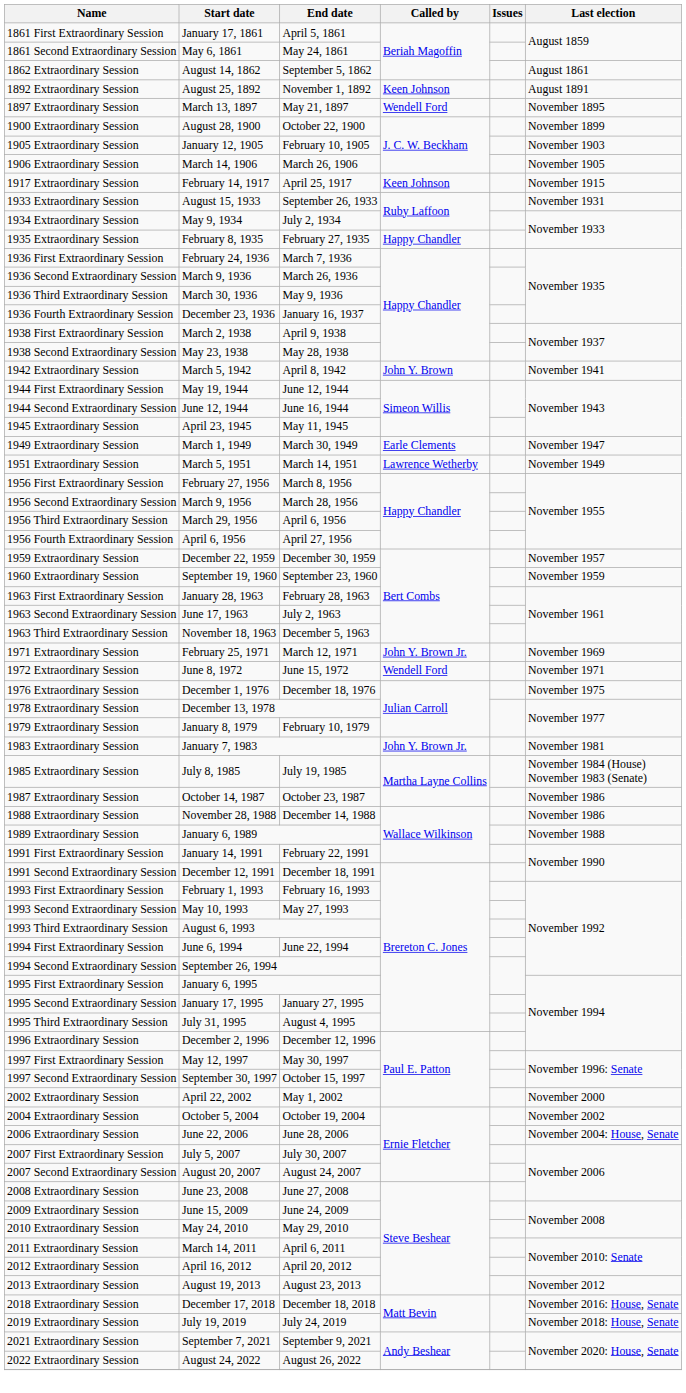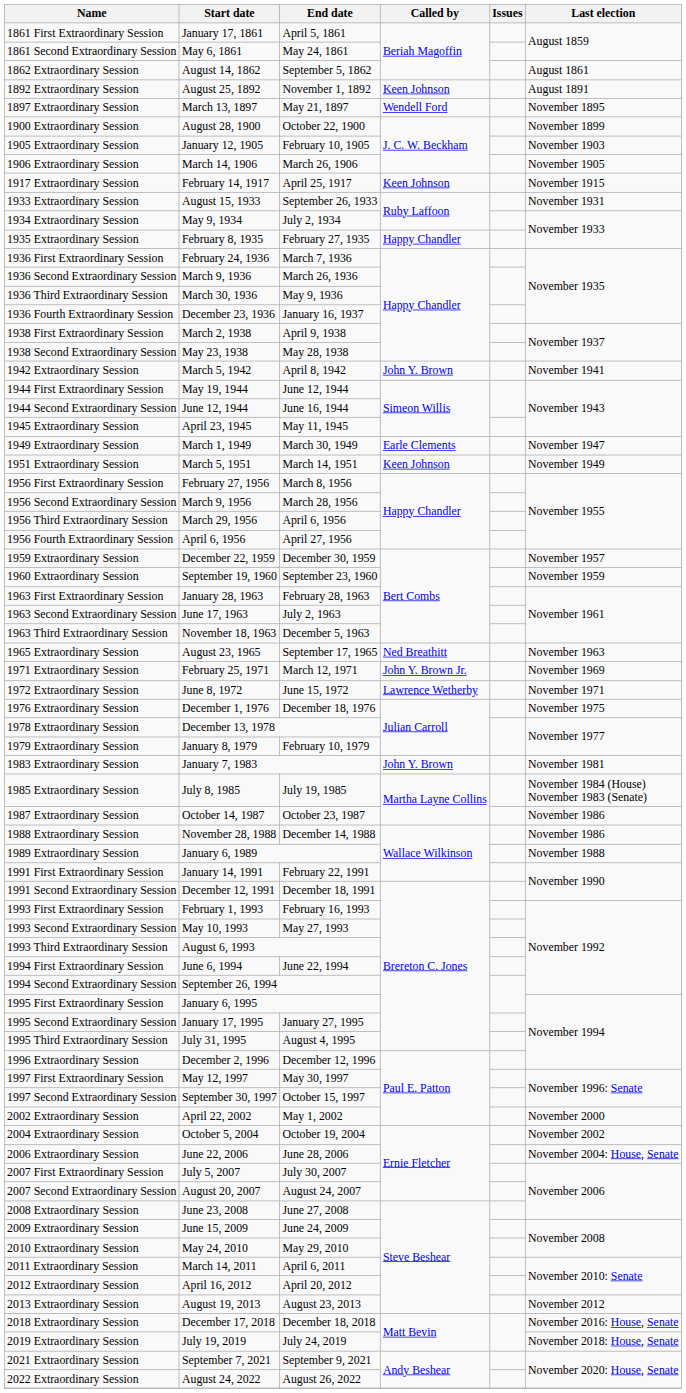 <table class="wikitable mw-datatable sticky-header">
 <tr>
 <th>Name</th>
 <th>Start date</th>
 <th>End date</th>
 <th>Called by</th>
 <th>Issues</th>
 <th>Last election</th>
 </tr>
 <tr>
 <td>1861 First Extraordinary Session</td>
 <td>January 17, 1861</td>
 <td>April 5, 1861</td>
 <td rowspan=3><a href='#'>Beriah Magoffin</a></td>
 <td></td>
 <td rowspan=2>August 1859</td>
 </tr>
 <tr>
 <td>1861 Second Extraordinary Session</td>
 <td>May 6, 1861</td>
 <td>May 24, 1861</td>
 <td></td>
 </tr>
 <tr>
 <td>1862 Extraordinary Session</td>
 <td>August 14, 1862</td>
 <td>September 5, 1862</td>
 <td></td>
 <td>August 1861</td>
 </tr>
 <tr>
 <td>1892 Extraordinary Session</td>
 <td>August 25, 1892</td>
 <td>November 1, 1892</td>
 <td><a href='#'>Keen Johnson</a></td>
 <td></td>
 <td>August 1891</td>
 </tr>
 <tr>
 <td>1897 Extraordinary Session</td>
 <td>March 13, 1897</td>
 <td>May 21, 1897</td>
 <td><a href='#'>Wendell Ford</a></td>
 <td></td>
 <td>November 1895</td>
 </tr>
 <tr>
 <td>1900 Extraordinary Session</td>
 <td>August 28, 1900</td>
 <td>October 22, 1900</td>
 <td rowspan=3><a href='#'>J. C. W. Beckham</a></td>
 <td></td>
 <td>November 1899</td>
 </tr>
 <tr>
 <td>1905 Extraordinary Session</td>
 <td>January 12, 1905</td>
 <td>February 10, 1905</td>
 <td></td>
 <td>November 1903</td>
 </tr>
 <tr>
 <td>1906 Extraordinary Session</td>
 <td>March 14, 1906</td>
 <td>March 26, 1906</td>
 <td></td>
 <td>November 1905</td>
 </tr>
 <tr>
 <td>1917 Extraordinary Session</td>
 <td>February 14, 1917</td>
 <td>April 25, 1917</td>
 <td><a href='#'>Keen Johnson</a></td>
 <td></td>
 <td>November 1915</td>
 </tr>
 <tr>
 <td>1933 Extraordinary Session</td>
 <td>August 15, 1933</td>
 <td>September 26, 1933</td>
 <td rowspan=2><a href='#'>Ruby Laffoon</a></td>
 <td></td>
 <td>November 1931</td>
 </tr>
 <tr>
 <td>1934 Extraordinary Session</td>
 <td>May 9, 1934</td>
 <td>July 2, 1934</td>
 <td></td>
 <td rowspan=2>November 1933</td>
 </tr>
 <tr>
 <td>1935 Extraordinary Session</td>
 <td>February 8, 1935</td>
 <td>February 27, 1935</td>
 <td><a href='#'>Happy Chandler</a></td>
 <td></td>
 </tr>
 <tr>
 <td>1936 First Extraordinary Session</td>
 <td>February 24, 1936</td>
 <td>March 7, 1936</td>
 <td rowspan=6><a href='#'>Happy Chandler</a></td>
 <td></td>
 <td rowspan=4>November 1935</td>
 </tr>
 <tr>
 <td>1936 Second Extraordinary Session</td>
 <td>March 9, 1936</td>
 <td>March 26, 1936</td>
 <td rowspan=2></td>
 </tr>
 <tr>
 <td>1936 Third Extraordinary Session</td>
 <td>March 30, 1936</td>
 <td>May 9, 1936</td>
 </tr>
 <tr>
 <td>1936 Fourth Extraordinary Session</td>
 <td>December 23, 1936</td>
 <td>January 16, 1937</td>
 <td></td>
 </tr>
 <tr>
 <td>1938 First Extraordinary Session</td>
 <td>March 2, 1938</td>
 <td>April 9, 1938</td>
 <td></td>
 <td rowspan=2>November 1937</td>
 </tr>
 <tr>
 <td>1938 Second Extraordinary Session</td>
 <td>May 23, 1938</td>
 <td>May 28, 1938</td>
 <td></td>
 </tr>
 <tr>
 <td>1942 Extraordinary Session</td>
 <td>March 5, 1942</td>
 <td>April 8, 1942</td>
 <td><a href='#'>John Y. Brown</a></td>
 <td></td>
 <td>November 1941</td>
 </tr>
 <tr>
 <td>1944 First Extraordinary Session</td>
 <td>May 19, 1944</td>
 <td>June 12, 1944</td>
 <td rowspan=3><a href='#'>Simeon Willis</a></td>
 <td rowspan=2></td>
 <td rowspan=3>November 1943</td>
 </tr>
 <tr>
 <td>1944 Second Extraordinary Session</td>
 <td>June 12, 1944</td>
 <td>June 16, 1944</td>
 </tr>
 <tr>
 <td>1945 Extraordinary Session</td>
 <td>April 23, 1945</td>
 <td>May 11, 1945</td>
 <td></td>
 </tr>
 <tr>
 <td>1949 Extraordinary Session</td>
 <td>March 1, 1949</td>
 <td>March 30, 1949</td>
 <td><a href='#'>Earle Clements</a></td>
 <td></td>
 <td>November 1947</td>
 </tr>
 <tr>
 <td>1951 Extraordinary Session</td>
 <td>March 5, 1951</td>
 <td>March 14, 1951</td>
-<td><a href='#'>Lawrence Wetherby</a></td>
+<td><a href='#'>Keen Johnson</a></td>
 <td></td>
 <td>November 1949</td>
 </tr>
 <tr>
 <td>1956 First Extraordinary Session</td>
 <td>February 27, 1956</td>
 <td>March 8, 1956</td>
 <td rowspan=4><a href='#'>Happy Chandler</a></td>
 <td></td>
 <td rowspan=4>November 1955</td>
 </tr>
 <tr>
 <td>1956 Second Extraordinary Session</td>
 <td>March 9, 1956</td>
 <td>March 28, 1956</td>
 <td></td>
 </tr>
 <tr>
 <td>1956 Third Extraordinary Session</td>
 <td>March 29, 1956</td>
 <td>April 6, 1956</td>
 <td></td>
 </tr>
 <tr>
 <td>1956 Fourth Extraordinary Session</td>
 <td>April 6, 1956</td>
 <td>April 27, 1956</td>
 <td></td>
 </tr>
 <tr>
 <td>1959 Extraordinary Session</td>
 <td>December 22, 1959</td>
 <td>December 30, 1959</td>
 <td rowspan=5><a href='#'>Bert Combs</a></td>
 <td></td>
 <td>November 1957</td>
 </tr>
 <tr>
 <td>1960 Extraordinary Session</td>
 <td>September 19, 1960</td>
 <td>September 23, 1960</td>
 <td></td>
 <td>November 1959</td>
 </tr>
 <tr>
 <td>1963 First Extraordinary Session</td>
 <td>January 28, 1963</td>
 <td>February 28, 1963</td>
 <td></td>
 <td rowspan=3>November 1961</td>
 </tr>
 <tr>
 <td>1963 Second Extraordinary Session</td>
 <td>June 17, 1963</td>
 <td>July 2, 1963</td>
 <td></td>
 </tr>
 <tr>
 <td>1963 Third Extraordinary Session</td>
 <td>November 18, 1963</td>
 <td>December 5, 1963</td>
 <td></td>
 </tr>
 <tr>
+<td>1965 Extraordinary Session</td>
+<td>August 23, 1965</td>
+<td>September 17, 1965</td>
+<td><a href='#'>Ned Breathitt</a></td>
+<td></td>
+<td>November 1963</td>
+</tr>
+<tr>
 <td>1971 Extraordinary Session</td>
 <td>February 25, 1971</td>
 <td>March 12, 1971</td>
 <td><a href='#'>John Y. Brown Jr.</a></td>
 <td></td>
 <td>November 1969</td>
 </tr>
 <tr>
 <td>1972 Extraordinary Session</td>
 <td>June 8, 1972</td>
 <td>June 15, 1972</td>
-<td><a href='#'>Wendell Ford</a></td>
+<td><a href='#'>Lawrence Wetherby</a></td>
 <td></td>
 <td>November 1971</td>
 </tr>
 <tr>
 <td>1976 Extraordinary Session</td>
 <td>December 1, 1976</td>
 <td>December 18, 1976</td>
 <td rowspan=3><a href='#'>Julian Carroll</a></td>
 <td></td>
 <td>November 1975</td>
 </tr>
 <tr>
 <td>1978 Extraordinary Session</td>
 <td colspan=2>December 13, 1978</td>
 <td rowspan=2></td>
 <td rowspan=2>November 1977</td>
 </tr>
 <tr>
 <td>1979 Extraordinary Session</td>
 <td>January 8, 1979</td>
 <td>February 10, 1979</td>
 </tr>
 <tr>
 <td>1983 Extraordinary Session</td>
 <td colspan=2>January 7, 1983</td>
-<td><a href='#'>John Y. Brown Jr.</a></td>
+<td><a href='#'>John Y. Brown</a></td>
 <td></td>
 <td>November 1981</td>
 </tr>
 <tr>
 <td>1985 Extraordinary Session</td>
 <td>July 8, 1985</td>
 <td>July 19, 1985</td>
 <td rowspan=2><a href='#'>Martha Layne Collins</a></td>
 <td></td>
 <td>November 1984 (House)<br>November 1983 (Senate)</td>
 </tr>
 <tr>
 <td>1987 Extraordinary Session</td>
 <td>October 14, 1987</td>
 <td>October 23, 1987</td>
 <td></td>
 <td>November 1986</td>
 </tr>
 <tr>
 <td>1988 Extraordinary Session</td>
 <td>November 28, 1988</td>
 <td>December 14, 1988</td>
 <td rowspan=3><a href='#'>Wallace Wilkinson</a></td>
 <td></td>
 <td>November 1986</td>
 </tr>
 <tr>
 <td>1989 Extraordinary Session</td>
 <td colspan=2>January 6, 1989</td>
 <td></td>
 <td>November 1988</td>
 </tr>
 <tr>
 <td>1991 First Extraordinary Session</td>
 <td>January 14, 1991</td>
 <td>February 22, 1991</td>
 <td></td>
 <td rowspan=2>November 1990</td>
 </tr>
 <tr>
 <td>1991 Second Extraordinary Session</td>
 <td>December 12, 1991</td>
 <td>December 18, 1991</td>
 <td rowspan=9><a href='#'>Brereton C. Jones</a></td>
 <td></td>
 </tr>
 <tr>
 <td>1993 First Extraordinary Session</td>
 <td>February 1, 1993</td>
 <td>February 16, 1993</td>
 <td></td>
 <td rowspan=5>November 1992</td>
 </tr>
 <tr>
 <td>1993 Second Extraordinary Session</td>
 <td>May 10, 1993</td>
 <td>May 27, 1993</td>
 <td></td>
 </tr>
 <tr>
 <td>1993 Third Extraordinary Session</td>
 <td colspan=2>August 6, 1993</td>
 <td></td>
 </tr>
 <tr>
 <td>1994 First Extraordinary Session</td>
 <td>June 6, 1994</td>
 <td>June 22, 1994</td>
 <td></td>
 </tr>
 <tr>
 <td>1994 Second Extraordinary Session</td>
 <td colspan=2>September 26, 1994</td>
 <td rowspan=2></td>
 </tr>
 <tr>
 <td>1995 First Extraordinary Session</td>
 <td colspan=2>January 6, 1995</td>
 <td rowspan=4>November 1994</td>
 </tr>
 <tr>
 <td>1995 Second Extraordinary Session</td>
 <td>January 17, 1995</td>
 <td>January 27, 1995</td>
 <td></td>
 </tr>
 <tr>
 <td>1995 Third Extraordinary Session</td>
 <td>July 31, 1995</td>
 <td>August 4, 1995</td>
 <td></td>
 </tr>
 <tr>
 <td>1996 Extraordinary Session</td>
 <td>December 2, 1996</td>
 <td>December 12, 1996</td>
 <td rowspan=4><a href='#'>Paul E. Patton</a></td>
 <td></td>
 </tr>
 <tr>
 <td>1997 First Extraordinary Session</td>
 <td>May 12, 1997</td>
 <td>May 30, 1997</td>
 <td></td>
 <td rowspan=2>November 1996: <a href='#'>Senate</a></td>
 </tr>
 <tr>
 <td>1997 Second Extraordinary Session</td>
 <td>September 30, 1997</td>
 <td>October 15, 1997</td>
 <td></td>
 </tr>
 <tr>
 <td>2002 Extraordinary Session</td>
 <td>April 22, 2002</td>
 <td>May 1, 2002</td>
 <td></td>
 <td>November 2000</td>
 </tr>
 <tr>
 <td>2004 Extraordinary Session</td>
 <td>October 5, 2004</td>
 <td>October 19, 2004</td>
 <td rowspan=4><a href='#'>Ernie Fletcher</a></td>
 <td></td>
 <td>November 2002</td>
 </tr>
 <tr>
 <td>2006 Extraordinary Session</td>
 <td>June 22, 2006</td>
 <td>June 28, 2006</td>
 <td></td>
 <td>November 2004: <a href='#'>House</a>, <a href='#'>Senate</a></td>
 </tr>
 <tr>
 <td>2007 First Extraordinary Session</td>
 <td>July 5, 2007</td>
 <td>July 30, 2007</td>
 <td></td>
 <td rowspan=3>November 2006</td>
 </tr>
 <tr>
 <td>2007 Second Extraordinary Session</td>
 <td>August 20, 2007</td>
 <td>August 24, 2007</td>
 <td></td>
 </tr>
 <tr>
 <td>2008 Extraordinary Session</td>
 <td>June 23, 2008</td>
 <td>June 27, 2008</td>
 <td rowspan=6><a href='#'>Steve Beshear</a></td>
 <td></td>
 </tr>
 <tr>
 <td>2009 Extraordinary Session</td>
 <td>June 15, 2009</td>
 <td>June 24, 2009</td>
 <td></td>
 <td rowspan=2>November 2008</td>
 </tr>
 <tr>
 <td>2010 Extraordinary Session</td>
 <td>May 24, 2010</td>
 <td>May 29, 2010</td>
 <td></td>
 </tr>
 <tr>
 <td>2011 Extraordinary Session</td>
 <td>March 14, 2011</td>
 <td>April 6, 2011</td>
 <td></td>
 <td rowspan=2>November 2010: <a href='#'>Senate</a></td>
 </tr>
 <tr>
 <td>2012 Extraordinary Session</td>
 <td>April 16, 2012</td>
 <td>April 20, 2012</td>
 <td></td>
 </tr>
 <tr>
 <td>2013 Extraordinary Session</td>
 <td>August 19, 2013</td>
 <td>August 23, 2013</td>
 <td></td>
 <td>November 2012</td>
 </tr>
 <tr>
 <td>2018 Extraordinary Session</td>
 <td>December 17, 2018</td>
 <td>December 18, 2018</td>
 <td rowspan=2><a href='#'>Matt Bevin</a></td>
 <td rowspan=2></td>
 <td>November 2016: <a href='#'>House</a>, <a href='#'>Senate</a></td>
 </tr>
 <tr>
 <td>2019 Extraordinary Session</td>
 <td>July 19, 2019</td>
 <td>July 24, 2019</td>
 <td>November 2018: <a href='#'>House</a>, <a href='#'>Senate</a></td>
 </tr>
 <tr>
 <td>2021 Extraordinary Session</td>
 <td>September 7, 2021</td>
 <td>September 9, 2021</td>
 <td rowspan=2><a href='#'>Andy Beshear</a></td>
 <td></td>
 <td rowspan=2>November 2020: <a href='#'>House</a>, <a href='#'>Senate</a></td>
 </tr>
 <tr>
 <td>2022 Extraordinary Session</td>
 <td>August 24, 2022</td>
 <td>August 26, 2022</td>
 <td></td>
 </tr>
 <tr>
 </tr>
 </table>
